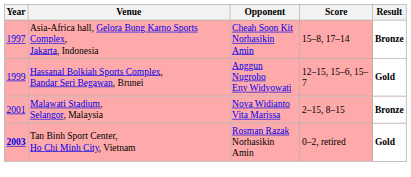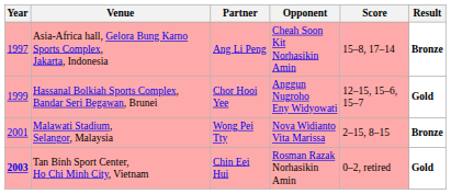 <table class="sortable wikitable" style="font-size: 90%;">
 <tr>
 <th>Year</th>
 <th>Venue</th>
+<th>Partner</th>
 <th>Opponent</th>
 <th>Score</th>
 <th>Result</th>
 </tr>
 <tr style="background:#FFAAAA">
 <td align="center"><a href='#'>1997</a></td>
 <td align="left">Asia-Africa hall, <a href='#'>Gelora Bung Karno Sports Complex</a>,<br><a href='#'>Jakarta</a>, Indonesia</td>
+<td align="left"> <a href='#'>Ang Li Peng</a></td>
 <td align="left"> <a href='#'>Cheah Soon Kit</a><br> <a href='#'>Norhasikin Amin</a></td>
 <td align="left">15–8, 17–14</td>
 <td style="text-align:left; background:white"> <strong>Bronze</strong></td>
 </tr>
 <tr style="background:#FFAAAA">
 <td align="center"><a href='#'>1999</a></td>
 <td align="left"><a href='#'>Hassanal Bolkiah Sports Complex</a>,<br><a href='#'>Bandar Seri Begawan</a>, Brunei</td>
+<td align="left"> <a href='#'>Chor Hooi Yee</a></td>
 <td align="left"> <a href='#'>Anggun Nugroho</a><br> <a href='#'>Eny Widyowati</a></td>
 <td align="left">12–15, 15–6, 15–7</td>
 <td style="text-align:left; background:white"> <strong>Gold</strong></td>
 </tr>
 <tr style="background:#FFAAAA">
 <td align="center"><a href='#'>2001</a></td>
 <td align="left"><a href='#'>Malawati Stadium</a>,<br><a href='#'>Selangor</a>, Malaysia</td>
+<td align="left"> <a href='#'>Wong Pei Tty</a></td>
 <td align="left"> <a href='#'>Nova Widianto</a><br> <a href='#'>Vita Marissa</a></td>
 <td align="left">2–15, 8–15</td>
 <td style="text-align:left; background:white"> <strong>Bronze</strong></td>
 </tr>
 <tr style="background:#FFAAAA">
 <td align="center"><strong><a href='#'>2003</a></strong></td>
 <td align="left">Tan Binh Sport Center,<br><a href='#'>Ho Chi Minh City</a>, Vietnam</td>
+<td align="left"> <a href='#'>Chin Eei Hui</a></td>
 <td align="left"> <a href='#'>Rosman Razak</a><br> Norhasikin Amin</td>
 <td align="left">0–2, retired</td>
 <td style="text-align:left; background:white"> <strong>Gold</strong></td>
 </tr>
 </table>
